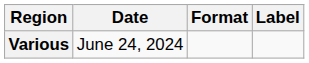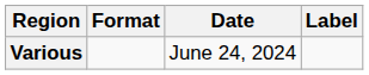 <table class="wikitable plainrowheaders">
 <tr>
 <th scope="col">Region</th>
+<th scope="col">Format</th>
 <th scope="col">Date</th>
-<th scope="col">Format</th>
 <th scope="col">Label</th>
 </tr>
 <tr>
 <th scope="row">Various </th>
+<td></td>
 <td>June 24, 2024</td>
-<td></td>
 <td></td>
 </tr>
 </table>
